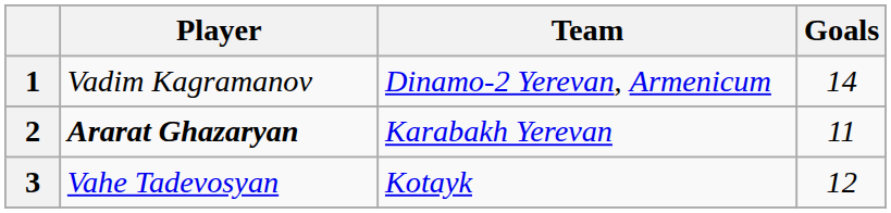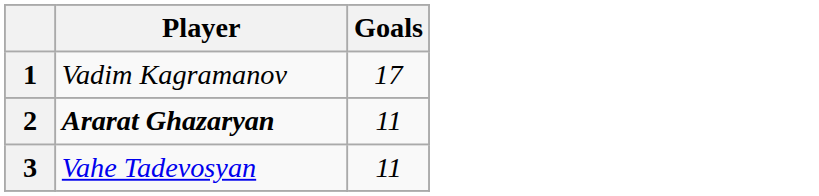 <table class="wikitable" style="font-size:95%;">
 <tr bgcolor="#efefef">
 <th width="20"></th>
 <th width="150">Player</th>
-<th width="200">Team</th>
 <th width="30">Goals</th>
 </tr>
 <tr !>
 <th>1</th>
 <td><em>Vadim Kagramanov</em></td>
-<td><em><a href='#'>Dinamo-2 Yerevan</a></em>, <em><a href='#'>Armenicum</a></em></td>
-<td align=center><em>14</em></td>
+<td align=center><em>17</em></td>
 </tr>
 <tr !>
 <th>2</th>
 <td><strong><em>Ararat Ghazaryan</em></strong></td>
-<td><em><a href='#'>Karabakh Yerevan</a></em></td>
 <td align=center><em>11</em></td>
 </tr>
 <tr !>
 <th>3</th>
 <td><em><a href='#'>Vahe Tadevosyan</a></em></td>
-<td><em><a href='#'>Kotayk</a></em></td>
-<td align=center><em>12</em></td>
+<td align=center><em>11</em></td>
 </tr>
 </table>
